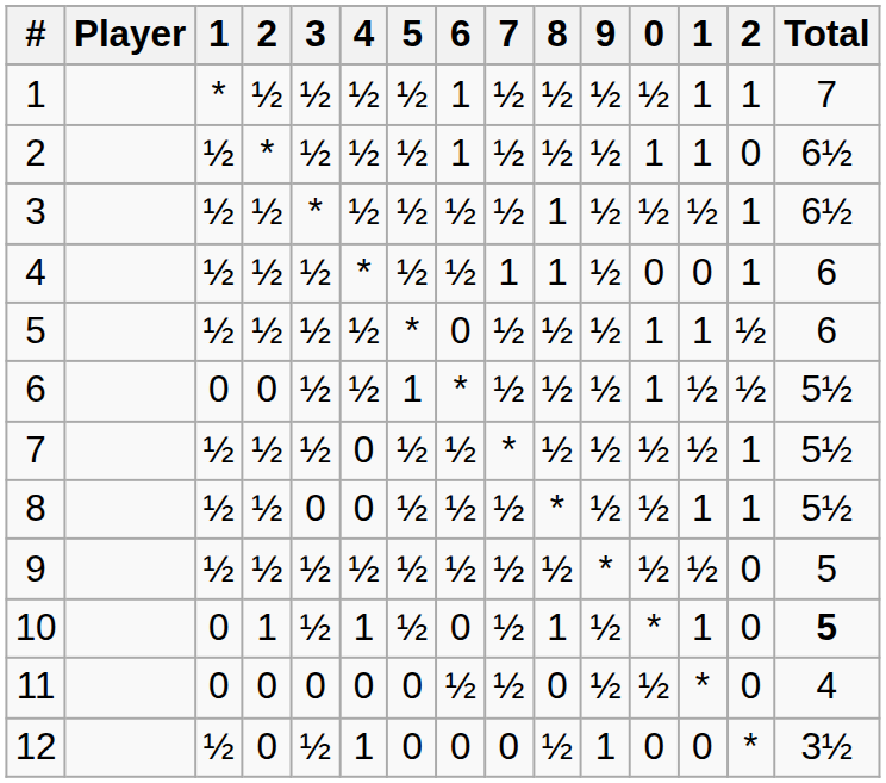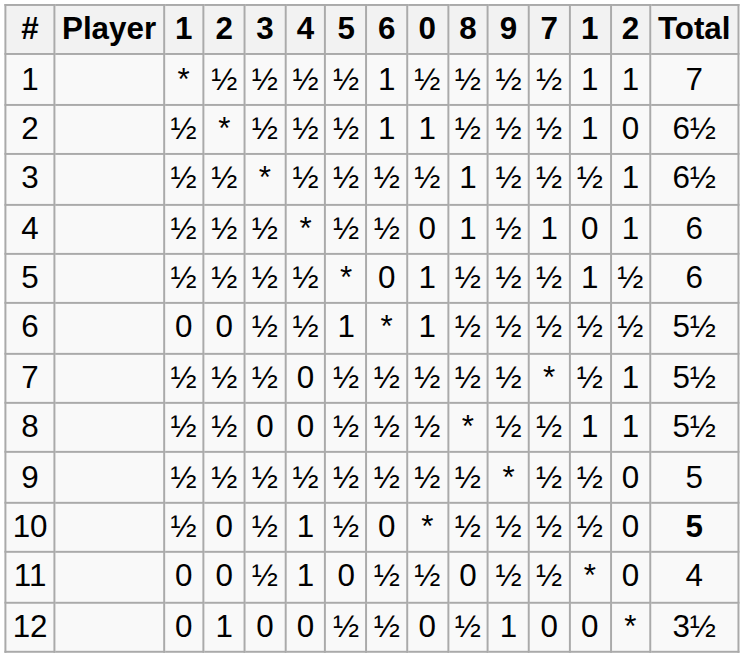 <table class="wikitable" style="text-align: center; margin: 0em 4em">
 <tr>
 <th>#</th>
 <th>Player</th>
 <th>1</th>
 <th>2</th>
 <th>3</th>
 <th>4</th>
 <th>5</th>
 <th>6</th>
-<th>7</th>
+<th>0</th>
 <th>8</th>
 <th>9</th>
-<th>0</th>
+<th>7</th>
 <th>1</th>
 <th>2</th>
 <th>Total</th>
 </tr>
 <tr>
 <td>1</td>
 <td align=left></td>
 <td>*</td>
 <td>½</td>
 <td>½</td>
 <td>½</td>
 <td>½</td>
 <td>1</td>
 <td>½</td>
 <td>½</td>
 <td>½</td>
 <td>½</td>
 <td>1</td>
 <td>1</td>
 <td>7</td>
 </tr>
 <tr>
 <td>2</td>
 <td align=left></td>
 <td>½</td>
 <td>*</td>
 <td>½</td>
 <td>½</td>
 <td>½</td>
 <td>1</td>
+<td>1</td>
 <td>½</td>
 <td>½</td>
 <td>½</td>
-<td>1</td>
 <td>1</td>
 <td>0</td>
 <td>6½</td>
 </tr>
 <tr>
 <td>3</td>
 <td align=left></td>
 <td>½</td>
 <td>½</td>
 <td>*</td>
 <td>½</td>
 <td>½</td>
 <td>½</td>
 <td>½</td>
 <td>1</td>
 <td>½</td>
 <td>½</td>
 <td>½</td>
 <td>1</td>
 <td>6½</td>
 </tr>
 <tr>
 <td>4</td>
 <td align=left></td>
 <td>½</td>
 <td>½</td>
 <td>½</td>
 <td>*</td>
 <td>½</td>
 <td>½</td>
-<td>1</td>
+<td>0</td>
 <td>1</td>
 <td>½</td>
-<td>0</td>
+<td>1</td>
 <td>0</td>
 <td>1</td>
 <td>6</td>
 </tr>
 <tr>
 <td>5</td>
 <td align=left></td>
 <td>½</td>
 <td>½</td>
 <td>½</td>
 <td>½</td>
 <td>*</td>
 <td>0</td>
+<td>1</td>
 <td>½</td>
 <td>½</td>
 <td>½</td>
-<td>1</td>
 <td>1</td>
 <td>½</td>
 <td>6</td>
 </tr>
 <tr>
 <td>6</td>
 <td align=left></td>
 <td>0</td>
 <td>0</td>
 <td>½</td>
 <td>½</td>
 <td>1</td>
 <td>*</td>
+<td>1</td>
 <td>½</td>
 <td>½</td>
 <td>½</td>
-<td>1</td>
 <td>½</td>
 <td>½</td>
 <td>5½</td>
 </tr>
 <tr>
 <td>7</td>
 <td align=left></td>
 <td>½</td>
 <td>½</td>
 <td>½</td>
 <td>0</td>
 <td>½</td>
 <td>½</td>
-<td>*</td>
 <td>½</td>
 <td>½</td>
 <td>½</td>
+<td>*</td>
 <td>½</td>
 <td>1</td>
 <td>5½</td>
 </tr>
 <tr>
 <td>8</td>
 <td align=left></td>
 <td>½</td>
 <td>½</td>
 <td>0</td>
 <td>0</td>
 <td>½</td>
 <td>½</td>
 <td>½</td>
 <td>*</td>
 <td>½</td>
 <td>½</td>
 <td>1</td>
 <td>1</td>
 <td>5½</td>
 </tr>
 <tr>
 <td>9</td>
 <td align=left></td>
 <td>½</td>
 <td>½</td>
 <td>½</td>
 <td>½</td>
 <td>½</td>
 <td>½</td>
 <td>½</td>
 <td>½</td>
 <td>*</td>
 <td>½</td>
 <td>½</td>
 <td>0</td>
 <td>5</td>
 </tr>
 <tr>
 <td>10</td>
 <td align=left></td>
-<td>0</td>
-<td>1</td>
-<td>½</td>
-<td>1</td>
 <td>½</td>
 <td>0</td>
 <td>½</td>
 <td>1</td>
 <td>½</td>
+<td>0</td>
 <td>*</td>
-<td>1</td>
+<td>½</td>
+<td>½</td>
+<td>½</td>
+<td>½</td>
 <td>0</td>
 <td><strong>5</strong></td>
 </tr>
 <tr>
 <td>11</td>
 <td align=left></td>
 <td>0</td>
 <td>0</td>
-<td>0</td>
-<td>0</td>
+<td>½</td>
+<td>1</td>
 <td>0</td>
 <td>½</td>
 <td>½</td>
 <td>0</td>
 <td>½</td>
 <td>½</td>
 <td>*</td>
 <td>0</td>
 <td>4</td>
 </tr>
 <tr>
 <td>12</td>
 <td align=left></td>
-<td>½</td>
 <td>0</td>
-<td>½</td>
 <td>1</td>
 <td>0</td>
 <td>0</td>
+<td>½</td>
+<td>½</td>
 <td>0</td>
 <td>½</td>
 <td>1</td>
 <td>0</td>
 <td>0</td>
 <td>*</td>
 <td>3½</td>
 </tr>
 </table>
